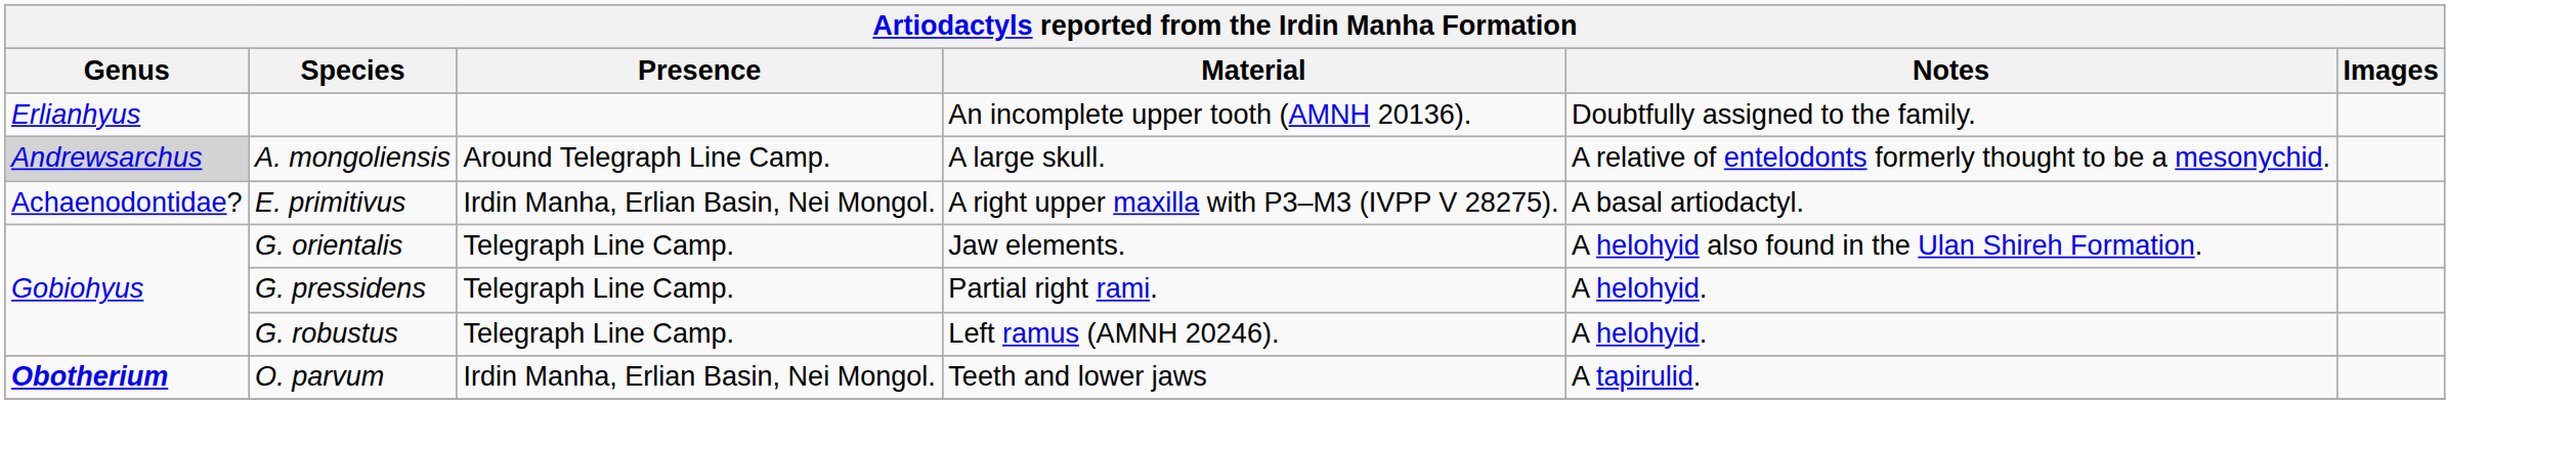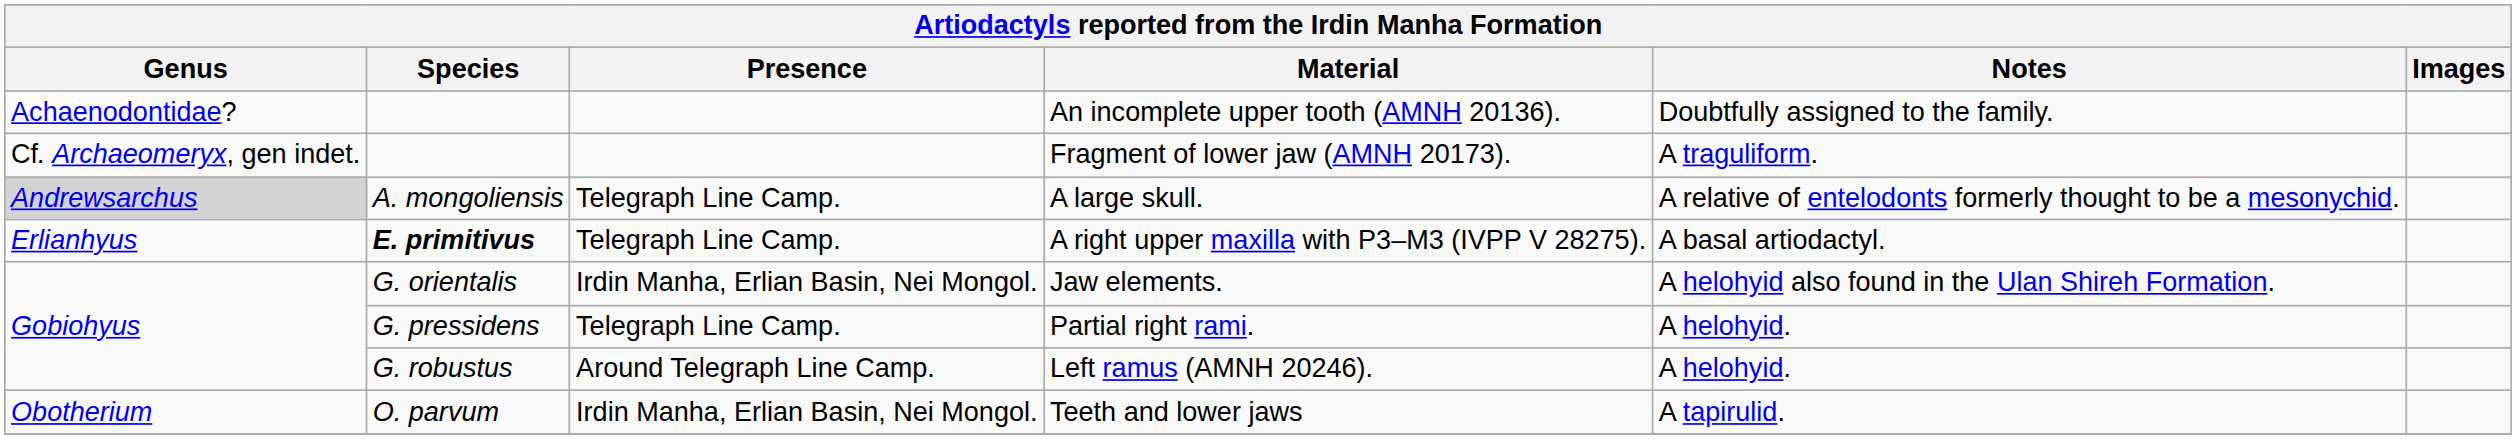 <table class="wikitable" align="center">
 <tr>
 <th colspan="6" align="center"><strong><a href='#'>Artiodactyls</a> reported from the Irdin Manha Formation</strong></th>
 </tr>
 <tr>
 <th>Genus</th>
 <th>Species</th>
 <th>Presence</th>
 <th><strong>Material</strong></th>
 <th>Notes</th>
 <th>Images</th>
 </tr>
 <tr>
-<td><em><a href='#'>Erlianhyus</a></em></td>
+<td><a href='#'>Achaenodontidae</a>?</td>
 <td></td>
 <td></td>
 <td>An incomplete upper tooth (<a href='#'>AMNH</a> 20136).</td>
 <td>Doubtfully assigned to the family.</td>
 <td></td>
 </tr>
 <tr>
+<td>Cf<em>. <a href='#'>Archaeomeryx</a></em>, gen indet.</td>
+<td></td>
+<td></td>
+<td>Fragment of lower jaw (<a href='#'>AMNH</a> 20173).</td>
+<td>A <a href='#'>traguliform</a>.</td>
+<td></td>
+</tr>
+<tr>
 <td style="background: lightgrey;"><em><a href='#'>Andrewsarchus</a></em></td>
 <td><em>A. mongoliensis</em></td>
-<td>Around Telegraph Line Camp.</td>
+<td>Telegraph Line Camp.</td>
 <td>A large skull.</td>
 <td>A relative of <a href='#'>entelodonts</a> formerly thought to be a <a href='#'>mesonychid</a>.</td>
 <td> </td>
 </tr>
 <tr>
-<td><a href='#'>Achaenodontidae</a>?</td>
-<td><em>E. primitivus</em></td>
-<td>Irdin Manha, Erlian Basin, Nei Mongol.</td>
+<td><em><a href='#'>Erlianhyus</a></em></td>
+<td><strong><em>E. primitivus</em></strong></td>
+<td>Telegraph Line Camp.</td>
 <td>A right upper <a href='#'>maxilla</a> with P3–M3 (IVPP V 28275).</td>
 <td>A basal artiodactyl.</td>
 <td></td>
 </tr>
 <tr>
 <td rowspan="3"><em><a href='#'>Gobiohyus</a></em></td>
 <td><em>G. orientalis</em></td>
-<td>Telegraph Line Camp.</td>
+<td>Irdin Manha, Erlian Basin, Nei Mongol.</td>
 <td>Jaw elements.</td>
 <td>A <a href='#'>helohyid</a> also found in the <a href='#'>Ulan Shireh Formation</a>.</td>
 <td></td>
 </tr>
 <tr>
 <td><em>G. pressidens</em></td>
 <td>Telegraph Line Camp.</td>
 <td>Partial right <a href='#'>rami</a>.</td>
 <td>A <a href='#'>helohyid</a>.</td>
 <td></td>
 </tr>
 <tr>
 <td><em>G. robustus</em></td>
-<td>Telegraph Line Camp.</td>
+<td>Around Telegraph Line Camp.</td>
 <td>Left <a href='#'>ramus</a> (AMNH 20246).</td>
 <td>A <a href='#'>helohyid</a>.</td>
 <td></td>
 </tr>
 <tr>
-<td><strong><em><a href='#'>Obotherium</a></em></strong></td>
+<td><em><a href='#'>Obotherium</a></em></td>
 <td><em>O. parvum</em></td>
 <td>Irdin Manha, Erlian Basin, Nei Mongol.</td>
 <td>Teeth and lower jaws</td>
 <td>A <a href='#'>tapirulid</a>.</td>
 <td></td>
 </tr>
 <tr>
 </tr>
 </table>
